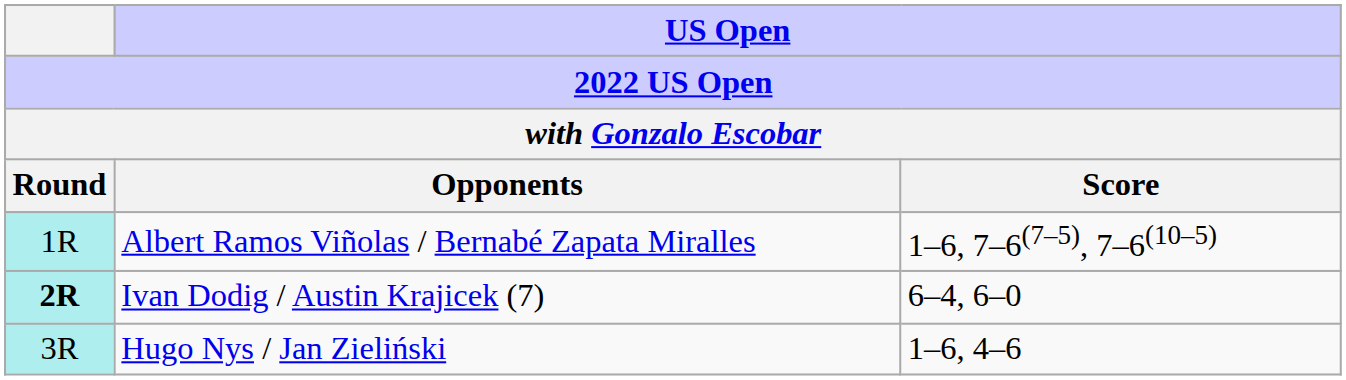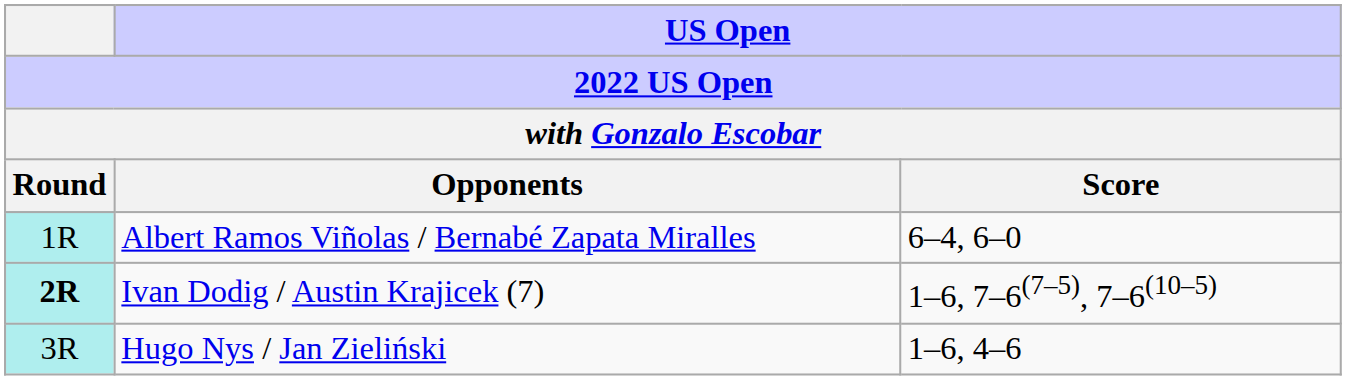 <table class="wikitable collapsible collapsed">
 <tr>
 <th></th>
 <th colspan=2 style="background:#ccf;"><a href='#'>US Open</a></th>
 </tr>
 <tr>
 <th colspan=3 style="background:#ccf;"><a href='#'>2022 US Open</a></th>
 </tr>
 <tr>
 <th colspan=3><em>with  <a href='#'>Gonzalo Escobar</a></em></th>
 </tr>
 <tr>
 <th>Round</th>
 <th width=380>Opponents</th>
 <th width=210>Score</th>
 </tr>
 <tr>
 <td style="text-align:center; background:#afeeee;">1R</td>
 <td> <a href='#'>Albert Ramos Viñolas</a> /  <a href='#'>Bernabé Zapata Miralles</a></td>
-<td>1–6, 7–6<sup>(7–5)</sup>, 7–6<sup>(10–5)</sup></td>
+<td>6–4, 6–0</td>
 </tr>
 <tr>
 <td style="text-align:center; background:#afeeee;"><strong>2R</strong></td>
 <td> <a href='#'>Ivan Dodig</a> /  <a href='#'>Austin Krajicek</a> (7)</td>
-<td>6–4, 6–0</td>
+<td>1–6, 7–6<sup>(7–5)</sup>, 7–6<sup>(10–5)</sup></td>
 </tr>
 <tr>
 <td style="text-align:center; background:#afeeee;">3R</td>
 <td> <a href='#'>Hugo Nys</a> /  <a href='#'>Jan Zieliński</a></td>
 <td>1–6, 4–6</td>
 </tr>
 </table>
